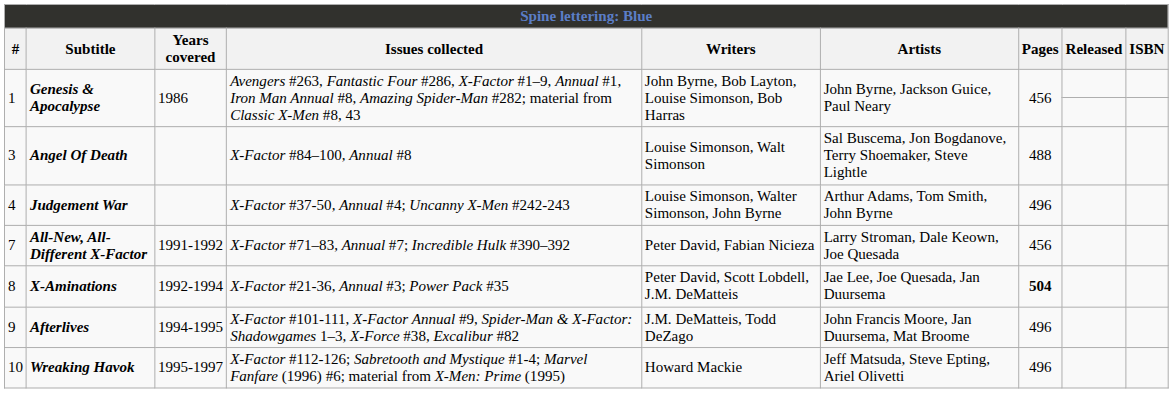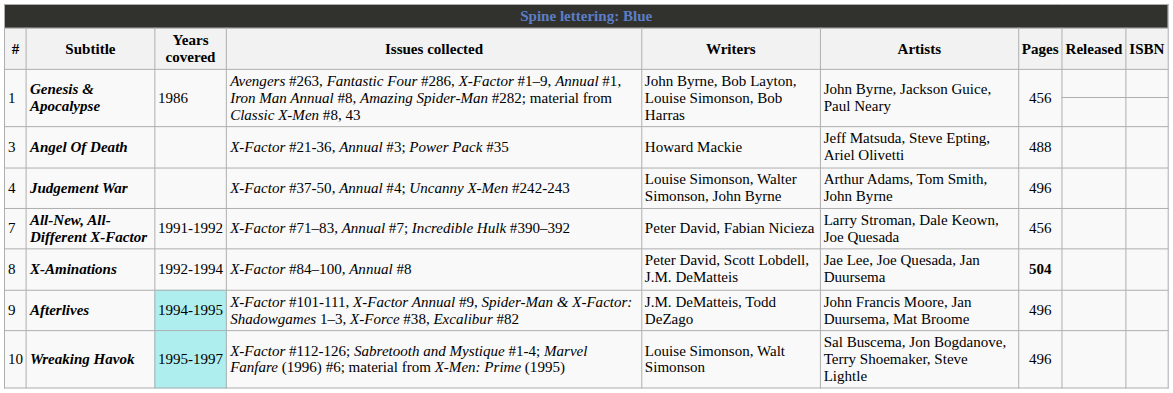 <table class="wikitable sortable" width=98%>
 <tr>
 <th colspan=9 style="background-color: #31312D; color: #5B7EC7;">Spine lettering: Blue</th>
 </tr>
 <tr>
 <th class="unsortable">#</th>
 <th class="unsortable">Subtitle</th>
 <th>Years covered</th>
 <th class="unsortable">Issues collected</th>
 <th class="unsortable">Writers</th>
 <th class="unsortable">Artists</th>
 <th class="unsortable">Pages</th>
 <th>Released</th>
 <th class="unsortable">ISBN</th>
 </tr>
 <tr>
 <td rowspan=2>1</td>
 <td rowspan=2><strong><em>Genesis & Apocalypse</em></strong></td>
 <td rowspan=2>1986</td>
 <td rowspan=2><em>Avengers</em> #263, <em>Fantastic Four</em> #286, <em>X-Factor</em> #1–9, <em>Annual</em> #1, <em>Iron Man Annual</em> #8, <em>Amazing Spider-Man</em> #282; material from <em>Classic X-Men</em> #8, 43</td>
 <td rowspan=2>John Byrne, Bob Layton, Louise Simonson, Bob Harras</td>
 <td rowspan=2>John Byrne, Jackson Guice, Paul Neary</td>
 <td style="text-align: center;" rowspan=2>456</td>
 <td></td>
 <td></td>
 </tr>
 <tr>
 <td></td>
 <td></td>
 </tr>
 <tr>
 <td>3</td>
 <td><strong><em>Angel Of Death</em></strong></td>
 <td></td>
-<td><em>X-Factor</em> #84–100, <em>Annual</em> #8</td>
-<td>Louise Simonson, Walt Simonson</td>
-<td>Sal Buscema, Jon Bogdanove, Terry Shoemaker, Steve Lightle</td>
+<td><em>X-Factor</em> #21-36, <em>Annual</em> #3; <em>Power Pack</em> #35</td>
+<td>Howard Mackie</td>
+<td>Jeff Matsuda, Steve Epting, Ariel Olivetti</td>
 <td style="text-align: center;">488</td>
 <td></td>
 <td></td>
 </tr>
 <tr>
 <td>4</td>
 <td><strong><em>Judgement War</em></strong></td>
 <td></td>
 <td><em>X-Factor</em> #37-50, <em>Annual</em> #4; <em>Uncanny X-Men</em> #242-243</td>
 <td>Louise Simonson, Walter Simonson, John Byrne</td>
 <td>Arthur Adams, Tom Smith, John Byrne</td>
 <td style="text-align: center;">496</td>
 <td></td>
 <td></td>
 </tr>
 <tr>
 <td>7</td>
 <td><strong><em>All-New, All-Different X-Factor</em></strong></td>
 <td>1991-1992</td>
 <td><em>X-Factor</em> #71–83, <em>Annual</em> #7; <em>Incredible Hulk</em> #390–392</td>
 <td>Peter David, Fabian Nicieza</td>
 <td>Larry Stroman, Dale Keown, Joe Quesada</td>
 <td style="text-align: center;">456</td>
 <td></td>
 <td></td>
 </tr>
 <tr>
 <td>8</td>
 <td><strong><em>X-Aminations</em></strong></td>
 <td>1992-1994</td>
-<td><em>X-Factor</em> #21-36, <em>Annual</em> #3; <em>Power Pack</em> #35</td>
+<td><em>X-Factor</em> #84–100, <em>Annual</em> #8</td>
 <td>Peter David, Scott Lobdell, J.M. DeMatteis</td>
 <td>Jae Lee, Joe Quesada, Jan Duursema</td>
 <td style="text-align: center;"><strong>504</strong></td>
 <td></td>
 <td></td>
 </tr>
 <tr>
 <td>9</td>
 <td><strong><em>Afterlives</em></strong></td>
-<td>1994-1995</td>
+<td style="background: paleturquoise;">1994-1995</td>
 <td><em>X-Factor</em> #101-111, <em>X-Factor Annual</em> #9, <em>Spider-Man & X-Factor: Shadowgames</em> 1–3, <em>X-Force</em> #38, <em>Excalibur</em> #82</td>
 <td>J.M. DeMatteis, Todd DeZago</td>
 <td>John Francis Moore, Jan Duursema,  Mat Broome</td>
 <td style="text-align: center;">496</td>
 <td></td>
 <td></td>
 </tr>
 <tr>
 <td>10</td>
 <td><strong><em>Wreaking Havok</em></strong></td>
-<td>1995-1997</td>
+<td style="background: paleturquoise;">1995-1997</td>
 <td><em>X-Factor</em> #112-126; <em>Sabretooth and Mystique</em> #1-4; <em>Marvel Fanfare</em> (1996) #6; material from <em>X-Men: Prime</em> (1995)</td>
-<td>Howard Mackie</td>
-<td>Jeff Matsuda, Steve Epting, Ariel Olivetti</td>
+<td>Louise Simonson, Walt Simonson</td>
+<td>Sal Buscema, Jon Bogdanove, Terry Shoemaker, Steve Lightle</td>
 <td style="text-align: center;">496</td>
 <td></td>
 <td></td>
 </tr>
 </table>
